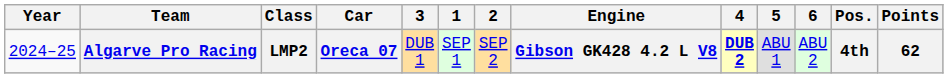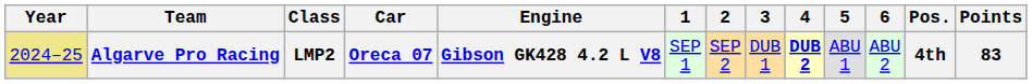 <table class="wikitable" style="text-align:center; font-size:85%">
 <tr>
 <th>Year</th>
 <th>Team</th>
 <th>Class</th>
 <th>Car</th>
-<th>3</th>
+<th>Engine</th>
 <th>1</th>
 <th>2</th>
-<th>Engine</th>
+<th>3</th>
 <th>4</th>
 <th>5</th>
 <th>6</th>
 <th>Pos.</th>
 <th>Points</th>
 </tr>
 <tr>
-<td nowrap><a href='#'>2024–25</a></td>
+<td nowrap style="background: khaki;"><a href='#'>2024–25</a></td>
 <th nowrap><a href='#'>Algarve Pro Racing</a></th>
 <th>LMP2</th>
 <th nowrap><a href='#'>Oreca 07</a></th>
-<td style="background:#FFDF9F;"><a href='#'>DUB<br>1</a><br></td>
+<th nowrap><a href='#'>Gibson</a> GK428 4.2 L <a href='#'>V8</a></th>
 <td style="background:#DFFFDF;"><a href='#'>SEP<br>1</a><br></td>
 <td style="background:#FFDF9F;"><a href='#'>SEP<br>2</a><br></td>
-<th nowrap><a href='#'>Gibson</a> GK428 4.2 L <a href='#'>V8</a></th>
+<td style="background:#FFDF9F;"><a href='#'>DUB<br>1</a><br></td>
 <td style="background:#FFFFBF;"><strong><a href='#'>DUB<br>2</a><br></strong></td>
 <td style="background:#DFDFDF;"><a href='#'>ABU<br>1</a><br></td>
 <td style="background:#DFFFDF;"><a href='#'>ABU<br>2</a><br></td>
 <th>4th</th>
-<th>62</th>
+<th>83</th>
 </tr>
 </table>
